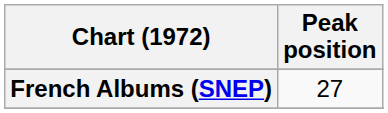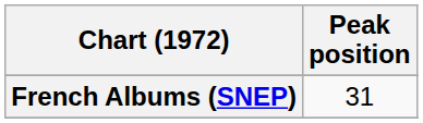 <table class="wikitable sortable plainrowheaders">
 <tr>
 <th>Chart (1972)</th>
 <th>Peak<br>position</th>
 </tr>
 <tr>
 </tr>
 <tr>
 <th scope="row">French Albums (<a href='#'>SNEP</a>)</th>
-<td align="center">27</td>
+<td align="center">31</td>
 </tr>
 <tr>
 </tr>
 <tr>
 </tr>
 <tr>
 </tr>
 </table>
